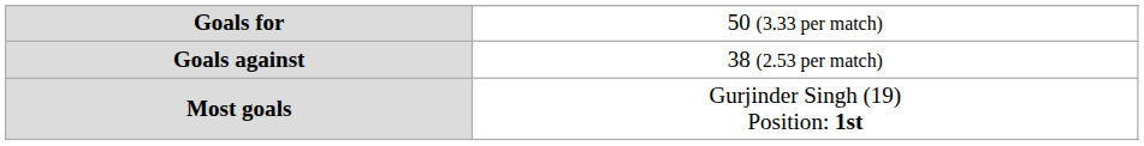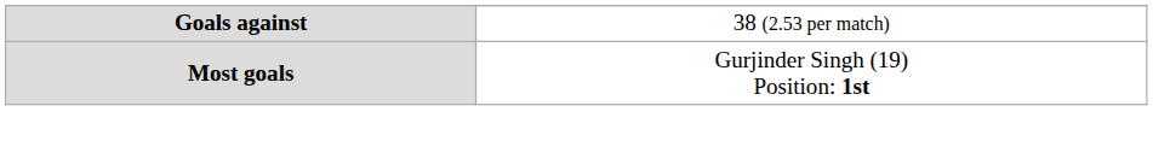 <table class="wikitable" style="width:50%;text-align:center">
 <tr>
-</tr>
-<tr>
-<td style="background:gainsboro;"><strong>Goals for</strong></td>
-<td style="background:white;">50 <small>(3.33 per match)</small></td>
 </tr>
 <tr>
 <td style="background:gainsboro;"><strong>Goals against</strong></td>
 <td style="background:white;">38 <small>(2.53 per match)</small></td>
 </tr>
 <tr>
 <td style="background:gainsboro;"><strong>Most goals</strong></td>
 <td style="background:white;"> Gurjinder Singh (19) <br> Position: <strong>1st</strong></td>
 </tr>
 </table>
